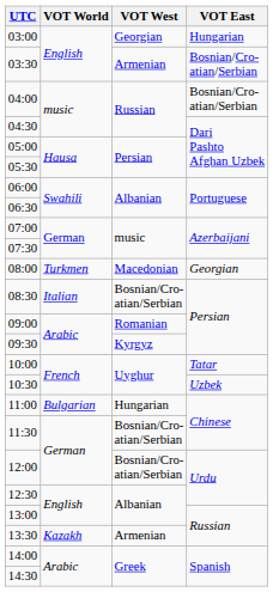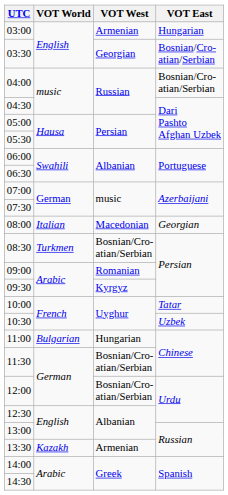 <table class="wikitable" style="float:left; margin-right:1em;">
 <tr>
 <th><a href='#'>UTC</a></th>
 <th>VOT World</th>
 <th>VOT West</th>
 <th>VOT East</th>
 </tr>
 <tr>
 <td>03:00</td>
 <td rowspan="2"><em><a href='#'>English</a></em></td>
-<td><a href='#'>Georgian</a></td>
+<td><a href='#'>Armenian</a></td>
 <td><a href='#'>Hungarian</a></td>
 </tr>
 <tr>
 <td>03:30</td>
-<td><a href='#'>Armenian</a></td>
+<td><a href='#'>Georgian</a></td>
 <td><a href='#'>Bosnian</a>/<a href='#'>Cro-<br>atian</a>/<a href='#'>Serbian</a></td>
 </tr>
 <tr>
 <td>04:00</td>
 <td rowspan="2"><em>music</em></td>
 <td rowspan="2"><a href='#'>Russian</a></td>
 <td>Bosnian/Cro-<br>atian/Serbian</td>
 </tr>
 <tr>
 <td>04:30</td>
 <td rowspan="3"><a href='#'>Dari</a><br><a href='#'>Pashto</a><br><a href='#'>Afghan Uzbek</a></td>
 </tr>
 <tr>
 <td>05:00</td>
 <td rowspan="2"><em><a href='#'>Hausa</a></em></td>
 <td rowspan="2"><a href='#'>Persian</a></td>
 </tr>
 <tr>
 <td>05:30</td>
 </tr>
 <tr>
 <td>06:00</td>
 <td rowspan="2"><em><a href='#'>Swahili</a></em></td>
 <td rowspan="2"><a href='#'>Albanian</a></td>
 <td rowspan="2"><a href='#'>Portuguese</a></td>
 </tr>
 <tr>
 <td>06:30</td>
 </tr>
 <tr>
 <td>07:00</td>
 <td rowspan="2"><a href='#'>German</a></td>
 <td rowspan="2">music</td>
 <td rowspan="2"><em><a href='#'>Azerbaijani</a></em></td>
 </tr>
 <tr>
 <td>07:30</td>
 </tr>
 <tr>
 <td>08:00</td>
-<td><em><a href='#'>Turkmen</a></em></td>
+<td><em><a href='#'>Italian</a></em></td>
 <td><a href='#'>Macedonian</a></td>
 <td><em>Georgian</em></td>
 </tr>
 <tr>
 <td>08:30</td>
-<td><em><a href='#'>Italian</a></em></td>
+<td><em><a href='#'>Turkmen</a></em></td>
 <td>Bosnian/Cro-<br>atian/Serbian</td>
 <td rowspan="3"><em>Persian</em></td>
 </tr>
 <tr>
 <td>09:00</td>
 <td rowspan="2"><em><a href='#'>Arabic</a></em></td>
 <td><a href='#'>Romanian</a></td>
 </tr>
 <tr>
 <td>09:30</td>
 <td><a href='#'>Kyrgyz</a></td>
 </tr>
 <tr>
 <td>10:00</td>
 <td rowspan="2"><em><a href='#'>French</a></em></td>
 <td rowspan="2"><a href='#'>Uyghur</a></td>
 <td><em><a href='#'>Tatar</a></em></td>
 </tr>
 <tr>
 <td>10:30</td>
 <td><em><a href='#'>Uzbek</a></em></td>
 </tr>
 <tr>
 <td>11:00</td>
 <td><em><a href='#'>Bulgarian</a></em></td>
 <td>Hungarian</td>
 <td rowspan="2"><em><a href='#'>Chinese</a></em></td>
 </tr>
 <tr>
 <td>11:30</td>
 <td rowspan="2"><em>German</em></td>
 <td>Bosnian/Cro-<br>atian/Serbian</td>
 </tr>
 <tr>
 <td>12:00</td>
 <td>Bosnian/Cro-<br>atian/Serbian</td>
 <td rowspan="2"><em><a href='#'>Urdu</a></em></td>
 </tr>
 <tr>
 <td>12:30</td>
 <td rowspan="2"><em>English</em></td>
 <td rowspan="2">Albanian</td>
 </tr>
 <tr>
 <td>13:00</td>
 <td rowspan="2"><em>Russian</em></td>
 </tr>
 <tr>
 <td>13:30</td>
 <td><em><a href='#'>Kazakh</a></em></td>
 <td>Armenian</td>
 </tr>
 <tr>
 <td>14:00</td>
 <td rowspan="2"><em>Arabic</em></td>
 <td rowspan="2"><a href='#'>Greek</a></td>
 <td rowspan="2"><a href='#'>Spanish</a></td>
 </tr>
 <tr>
 <td>14:30</td>
 </tr>
 </table>
